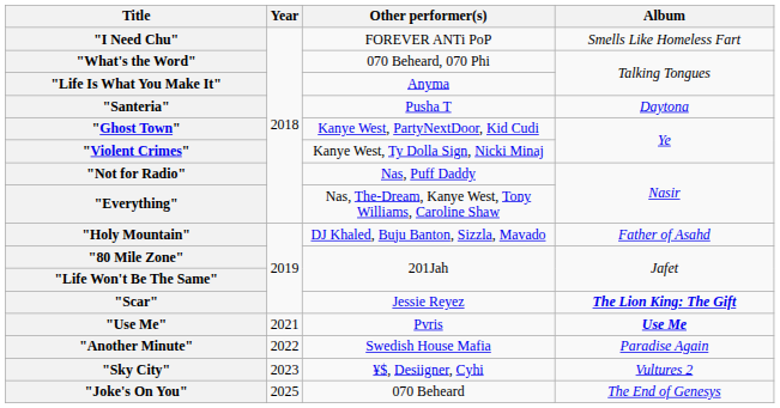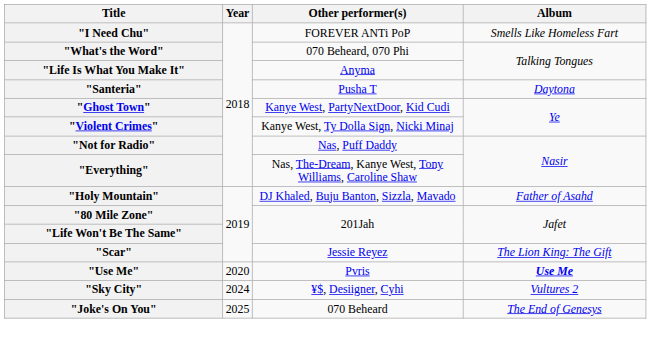 <table class="wikitable plainrowheaders" style="text-align:center;">
 <tr>
 <th scope="col" style="width:18em;">Title</th>
 <th scope="col">Year</th>
 <th scope="col">Other performer(s)</th>
 <th scope="col" style="width:15em;">Album</th>
 </tr>
 <tr>
 <th scope="row">"I Need Chu"</th>
 <td rowspan="8">2018</td>
 <td>FOREVER ANTi PoP</td>
 <td><em>Smells Like Homeless Fart</em></td>
 </tr>
 <tr>
 <th scope="row">"What's the Word"</th>
 <td>070 Beheard, 070 Phi</td>
 <td rowspan="2"><em>Talking Tongues</em></td>
 </tr>
 <tr>
 <th scope="row">"Life Is What You Make It"</th>
 <td><a href='#'>Anyma</a></td>
 </tr>
 <tr>
 <th scope="row">"Santeria"</th>
 <td><a href='#'>Pusha T</a></td>
 <td><em><a href='#'>Daytona</a></em></td>
 </tr>
 <tr>
 <th scope="row">"<a href='#'>Ghost Town</a>"</th>
 <td><a href='#'>Kanye West</a>, <a href='#'>PartyNextDoor</a>, <a href='#'>Kid Cudi</a></td>
 <td rowspan="2"><em><a href='#'>Ye</a></em></td>
 </tr>
 <tr>
 <th scope="row">"<a href='#'>Violent Crimes</a>"</th>
 <td>Kanye West, <a href='#'>Ty Dolla Sign</a>, <a href='#'>Nicki Minaj</a></td>
 </tr>
 <tr>
 <th scope="row">"Not for Radio"</th>
 <td><a href='#'>Nas</a>, <a href='#'>Puff Daddy</a></td>
 <td rowspan="2"><em><a href='#'>Nasir</a></em></td>
 </tr>
 <tr>
 <th scope="row">"Everything"</th>
 <td>Nas, <a href='#'>The-Dream</a>, Kanye West, <a href='#'>Tony Williams</a>, <a href='#'>Caroline Shaw</a></td>
 </tr>
 <tr>
 <th scope="row">"Holy Mountain"</th>
 <td rowspan="4">2019</td>
 <td><a href='#'>DJ Khaled</a>, <a href='#'>Buju Banton</a>, <a href='#'>Sizzla</a>, <a href='#'>Mavado</a></td>
 <td><em><a href='#'>Father of Asahd</a></em></td>
 </tr>
 <tr>
 <th scope="row">"80 Mile Zone"</th>
 <td rowspan="2">201Jah</td>
 <td rowspan="2"><em>Jafet</em></td>
 </tr>
 <tr>
 <th scope="row">"Life Won't Be The Same"</th>
 </tr>
 <tr>
 <th scope="row">"Scar"</th>
 <td><a href='#'>Jessie Reyez</a></td>
-<td><strong><em><a href='#'>The Lion King: The Gift</a></em></strong></td>
+<td><em><a href='#'>The Lion King: The Gift</a></em></td>
 </tr>
 <tr>
 <th scope="row">"Use Me"</th>
-<td rowspan="1">2021</td>
+<td rowspan="1">2020</td>
 <td><a href='#'>Pvris</a></td>
 <td><strong><em><a href='#'>Use Me</a></em></strong></td>
 </tr>
 <tr>
-<th scope="row">"Another Minute"</th>
-<td rowspan="1">2022</td>
-<td><a href='#'>Swedish House Mafia</a></td>
-<td><em><a href='#'>Paradise Again</a></em></td>
-</tr>
-<tr>
 <th scope="row">"Sky City"</th>
-<td rowspan="1">2023</td>
+<td rowspan="1">2024</td>
 <td><a href='#'>¥$</a>, <a href='#'>Desiigner</a>, <a href='#'>Cyhi</a></td>
 <td><em><a href='#'>Vultures 2</a></em></td>
 </tr>
 <tr>
 <th scope="row">"Joke's On You"</th>
 <td rowspan="1">2025</td>
 <td>070 Beheard</td>
 <td><em><a href='#'>The End of Genesys</a></em></td>
 </tr>
 </table>
